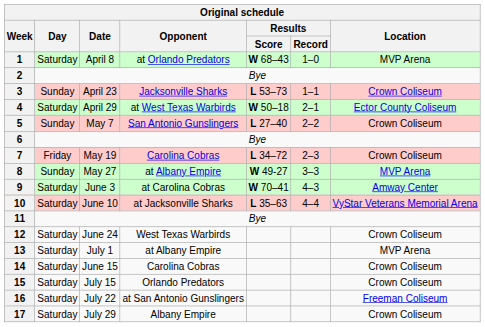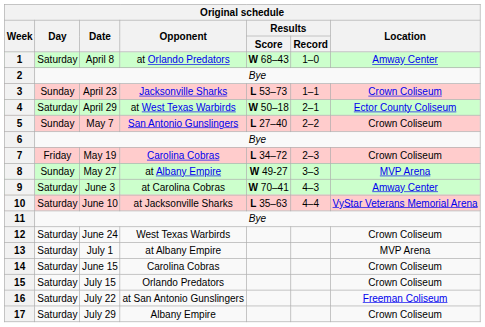 <table class="wikitable" style="font-size: 95%;">
 <tr style=background:>
 <th align="center" colspan=7>Original schedule</th>
 </tr>
 <tr>
 <th rowspan=2>Week</th>
 <th rowspan=2>Day</th>
 <th rowspan=2>Date</th>
 <th rowspan=2>Opponent</th>
 <th colspan=2>Results</th>
 <th rowspan=2>Location</th>
 </tr>
 <tr>
 <th>Score</th>
 <th>Record</th>
 </tr>
 <tr style=background:#ccffcc>
 <th align="center">1</th>
 <td align="center">Saturday</td>
 <td align="center">April 8</td>
 <td align="center">at <a href='#'>Orlando Predators</a></td>
 <td align="center"><strong>W</strong> 68–43</td>
 <td align="center">1–0</td>
-<td align="center">MVP Arena</td>
+<td align="center"><a href='#'>Amway Center</a></td>
 </tr>
 <tr>
 <th align="center">2</th>
 <td colspan=9 align="center" valign="middle"><em>Bye</em></td>
 </tr>
 <tr style=background:#ffcccc>
 <th align="center">3</th>
 <td align="center">Sunday</td>
 <td align="center">April 23</td>
 <td align="center"><a href='#'>Jacksonville Sharks</a></td>
 <td align="center"><strong>L</strong> 53–73</td>
 <td align="center">1–1</td>
 <td align="center"><a href='#'>Crown Coliseum</a></td>
 </tr>
 <tr style=background:#ccffcc>
 <th align="center">4</th>
 <td align="center">Saturday</td>
 <td align="center">April 29</td>
 <td align="center">at <a href='#'>West Texas Warbirds</a></td>
 <td align="center"><strong>W</strong> 50–18</td>
 <td align="center">2–1</td>
 <td align="center"><a href='#'>Ector County Coliseum</a></td>
 </tr>
 <tr style=background:#ffcccc>
 <th align="center">5</th>
 <td align="center">Sunday</td>
 <td align="center">May 7</td>
 <td align="center"><a href='#'>San Antonio Gunslingers</a></td>
 <td align="center"><strong>L</strong> 27–40</td>
 <td align="center">2–2</td>
 <td align="center">Crown Coliseum</td>
 </tr>
 <tr style=background:>
 <th align="center">6</th>
 <td colspan=9 align="center" valign="middle"><em>Bye</em></td>
 </tr>
 <tr style=background:#ffcccc>
 <th align="center">7</th>
 <td align="center">Friday</td>
 <td align="center">May 19</td>
 <td align="center"><a href='#'>Carolina Cobras</a></td>
 <td align="center"><strong>L</strong> 34–72</td>
 <td align="center">2–3</td>
 <td align="center">Crown Coliseum</td>
 </tr>
 <tr style=background:#ccffcc>
 <th align="center">8</th>
 <td align="center">Sunday</td>
 <td align="center">May 27</td>
 <td align="center">at <a href='#'>Albany Empire</a></td>
 <td align="center"><strong>W</strong> 49-27</td>
 <td align="center">3–3</td>
 <td align="center"><a href='#'>MVP Arena</a></td>
 </tr>
 <tr style=background:#ccffcc>
 <th align="center">9</th>
 <td align="center">Saturday</td>
 <td align="center">June 3</td>
 <td align="center">at Carolina Cobras</td>
 <td align="center"><strong>W</strong> 70–41</td>
 <td align="center">4–3</td>
 <td align="center"><a href='#'>Amway Center</a></td>
 </tr>
 <tr style=background:#ffcccc>
 <th align="center">10</th>
 <td align="center">Saturday</td>
 <td align="center">June 10</td>
 <td align="center">at Jacksonville Sharks</td>
 <td align="center"><strong>L</strong> 35–63</td>
 <td align="center">4–4</td>
 <td align="center"><a href='#'>VyStar Veterans Memorial Arena</a></td>
 </tr>
 <tr style=background:>
 <th align="center">11</th>
 <td colspan=9 align="center" valign="middle"><em>Bye</em></td>
 </tr>
 <tr style=background:>
 <th align="center">12</th>
 <td align="center">Saturday</td>
 <td align="center">June 24</td>
 <td align="center">West Texas Warbirds</td>
 <td align="center"></td>
 <td align="center"></td>
 <td align="center">Crown Coliseum</td>
 </tr>
 <tr style=background:>
 <th align="center">13</th>
 <td align="center">Saturday</td>
 <td align="center">July 1</td>
 <td align="center">at Albany Empire</td>
 <td align="center"></td>
 <td align="center"></td>
 <td align="center">MVP Arena</td>
 </tr>
 <tr style=background:>
 <th align="center">14</th>
 <td align="center">Saturday</td>
 <td align="center">June 15</td>
 <td align="center">Carolina Cobras</td>
 <td align="center"></td>
 <td align="center"></td>
 <td align="center">Crown Coliseum</td>
 </tr>
 <tr style=background:>
 <th align="center">15</th>
 <td align="center">Saturday</td>
 <td align="center">July 15</td>
 <td align="center">Orlando Predators</td>
 <td align="center"></td>
 <td align="center"></td>
 <td align="center">Crown Coliseum</td>
 </tr>
 <tr style=background:>
 <th align="center">16</th>
 <td align="center">Saturday</td>
 <td align="center">July 22</td>
 <td align="center">at San Antonio Gunslingers</td>
 <td align="center"></td>
 <td align="center"></td>
 <td align="center"><a href='#'>Freeman Coliseum</a></td>
 </tr>
 <tr style=background:>
 <th align="center">17</th>
 <td align="center">Saturday</td>
 <td align="center">July 29</td>
 <td align="center">Albany Empire</td>
 <td align="center"></td>
 <td align="center"></td>
 <td align="center">Crown Coliseum</td>
 </tr>
 </table>
